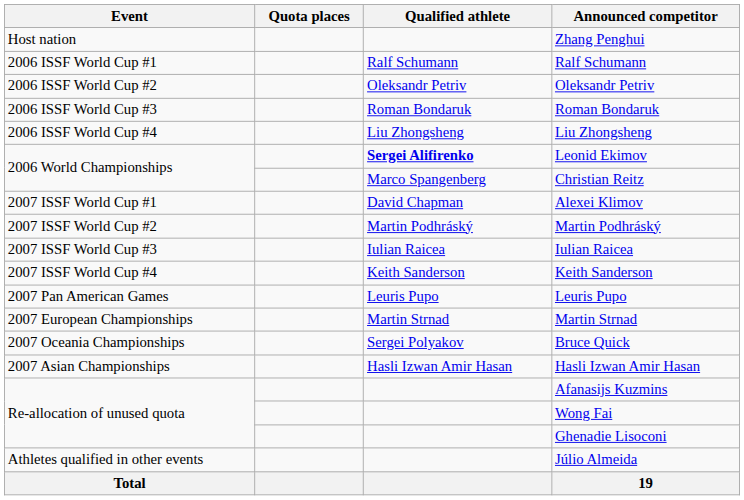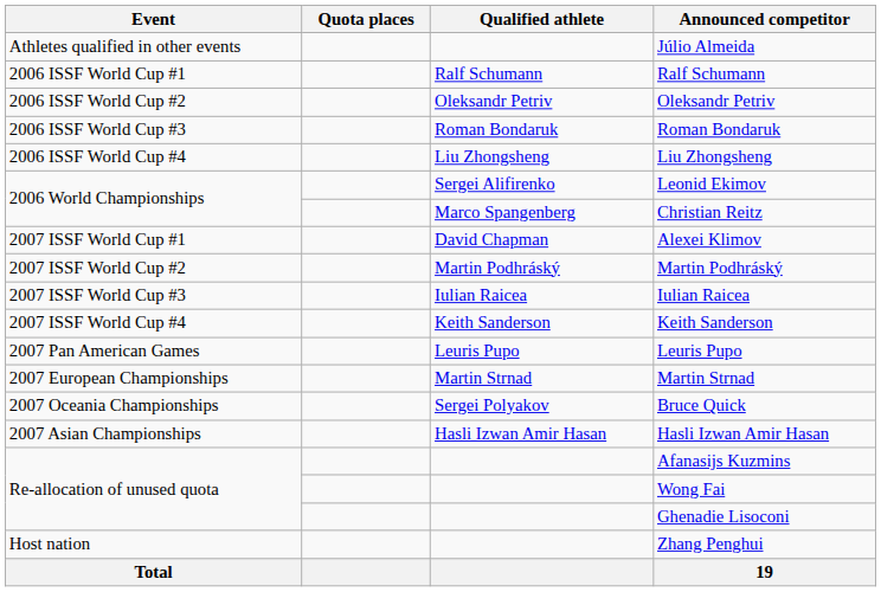 <table class=wikitable style="text-align:left" width=800>
 <tr>
 <th>Event</th>
 <th>Quota places</th>
 <th>Qualified athlete</th>
 <th>Announced competitor</th>
 </tr>
 <tr>
-<td>Host nation</td>
+<td>Athletes qualified in other events</td>
 <td></td>
 <td></td>
-<td><a href='#'>Zhang Penghui</a></td>
+<td><a href='#'>Júlio Almeida</a></td>
 </tr>
 <tr>
 <td>2006 ISSF World Cup #1</td>
 <td></td>
 <td><a href='#'>Ralf Schumann</a></td>
 <td><a href='#'>Ralf Schumann</a></td>
 </tr>
 <tr>
 <td>2006 ISSF World Cup #2</td>
 <td></td>
 <td><a href='#'>Oleksandr Petriv</a></td>
 <td><a href='#'>Oleksandr Petriv</a></td>
 </tr>
 <tr>
 <td>2006 ISSF World Cup #3</td>
 <td></td>
 <td><a href='#'>Roman Bondaruk</a></td>
 <td><a href='#'>Roman Bondaruk</a></td>
 </tr>
 <tr>
 <td>2006 ISSF World Cup #4</td>
 <td></td>
 <td><a href='#'>Liu Zhongsheng</a></td>
 <td><a href='#'>Liu Zhongsheng</a></td>
 </tr>
 <tr>
 <td rowspan="2">2006 World Championships</td>
 <td></td>
-<td><strong><a href='#'>Sergei Alifirenko</a></strong></td>
+<td><a href='#'>Sergei Alifirenko</a></td>
 <td><a href='#'>Leonid Ekimov</a></td>
 </tr>
 <tr>
 <td></td>
 <td><a href='#'>Marco Spangenberg</a></td>
 <td><a href='#'>Christian Reitz</a></td>
 </tr>
 <tr>
 <td>2007 ISSF World Cup #1</td>
 <td></td>
 <td><a href='#'>David Chapman</a></td>
 <td><a href='#'>Alexei Klimov</a></td>
 </tr>
 <tr>
 <td>2007 ISSF World Cup #2</td>
 <td></td>
 <td><a href='#'>Martin Podhráský</a></td>
 <td><a href='#'>Martin Podhráský</a></td>
 </tr>
 <tr>
 <td>2007 ISSF World Cup #3</td>
 <td></td>
 <td><a href='#'>Iulian Raicea</a></td>
 <td><a href='#'>Iulian Raicea</a></td>
 </tr>
 <tr>
 <td>2007 ISSF World Cup #4</td>
 <td></td>
 <td><a href='#'>Keith Sanderson</a></td>
 <td><a href='#'>Keith Sanderson</a></td>
 </tr>
 <tr>
 <td>2007 Pan American Games</td>
 <td></td>
 <td><a href='#'>Leuris Pupo</a></td>
 <td><a href='#'>Leuris Pupo</a></td>
 </tr>
 <tr>
 <td>2007 European Championships</td>
 <td></td>
 <td><a href='#'>Martin Strnad</a></td>
 <td><a href='#'>Martin Strnad</a></td>
 </tr>
 <tr>
 <td>2007 Oceania Championships</td>
 <td></td>
 <td><a href='#'>Sergei Polyakov</a></td>
 <td><a href='#'>Bruce Quick</a></td>
 </tr>
 <tr>
 <td>2007 Asian Championships</td>
 <td></td>
 <td><a href='#'>Hasli Izwan Amir Hasan</a></td>
 <td><a href='#'>Hasli Izwan Amir Hasan</a></td>
 </tr>
 <tr>
 <td rowspan="3">Re-allocation of unused quota</td>
 <td></td>
 <td></td>
 <td><a href='#'>Afanasijs Kuzmins</a></td>
 </tr>
 <tr>
 <td></td>
 <td></td>
 <td><a href='#'>Wong Fai</a></td>
 </tr>
 <tr>
 <td></td>
 <td></td>
 <td><a href='#'>Ghenadie Lisoconi</a></td>
 </tr>
 <tr>
-<td>Athletes qualified in other events</td>
+<td>Host nation</td>
 <td></td>
 <td></td>
-<td><a href='#'>Júlio Almeida</a></td>
+<td><a href='#'>Zhang Penghui</a></td>
 </tr>
 <tr>
 <th>Total</th>
 <th></th>
 <th></th>
 <th>19</th>
 </tr>
 </table>
